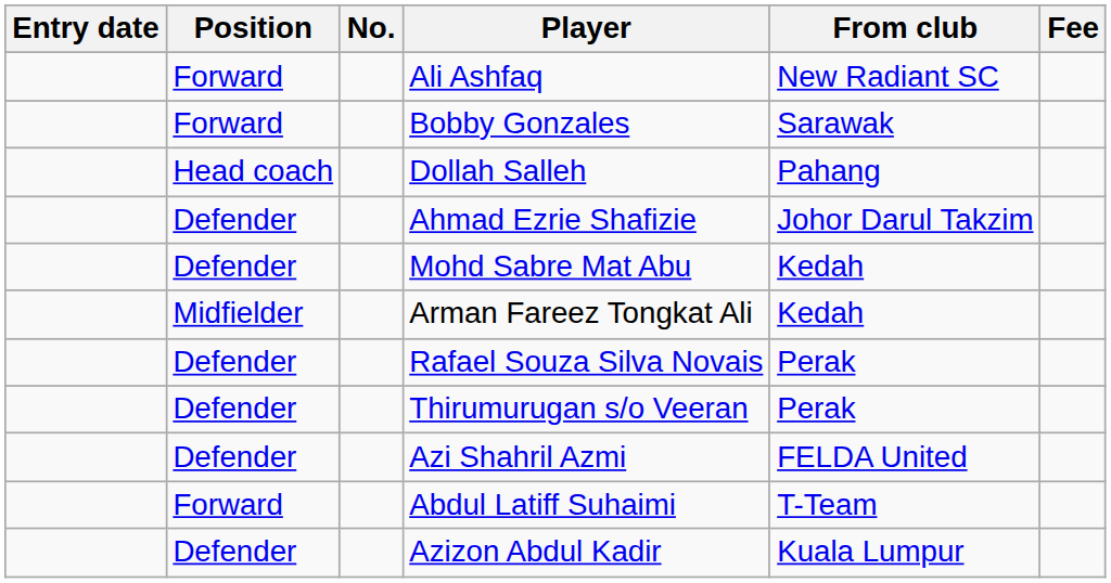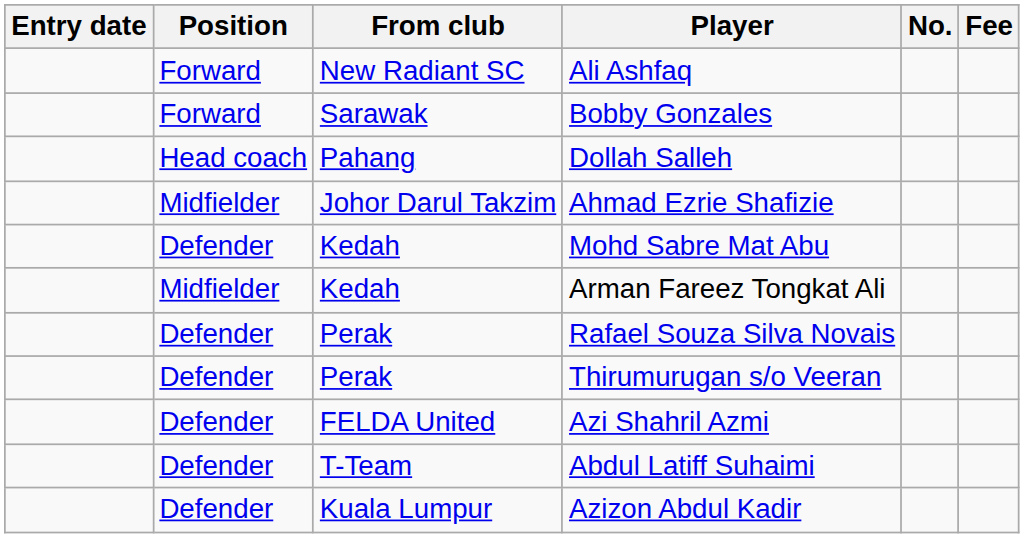 <table class="wikitable sortable">
 <tr>
 <th>Entry date</th>
 <th>Position</th>
+<th>From club</th>
+<th>Player</th>
 <th>No.</th>
-<th>Player</th>
-<th>From club</th>
 <th>Fee</th>
 </tr>
 <tr>
 <td></td>
 <td align="left"><a href='#'>Forward</a></td>
+<td align="left"> <a href='#'>New Radiant SC</a></td>
+<td align="left"> <a href='#'>Ali Ashfaq</a></td>
 <td align="center"></td>
-<td align="left"> <a href='#'>Ali Ashfaq</a></td>
-<td align="left"> <a href='#'>New Radiant SC</a></td>
 <td align=right></td>
 </tr>
 <tr>
 <td></td>
 <td align="left"><a href='#'>Forward</a></td>
+<td align="left"> <a href='#'>Sarawak</a></td>
+<td align="left"> <a href='#'>Bobby Gonzales</a></td>
 <td align="center"></td>
-<td align="left"> <a href='#'>Bobby Gonzales</a></td>
-<td align="left"> <a href='#'>Sarawak</a></td>
 <td align=right></td>
 </tr>
 <tr>
 <td></td>
 <td align="left"><a href='#'>Head coach</a></td>
+<td align="left"> <a href='#'>Pahang</a></td>
+<td align="left"> <a href='#'>Dollah Salleh</a></td>
 <td align="center"></td>
-<td align="left"> <a href='#'>Dollah Salleh</a></td>
-<td align="left"> <a href='#'>Pahang</a></td>
+<td align=right></td>
+</tr>
+<tr>
+<td></td>
+<td align="left"><a href='#'>Midfielder</a></td>
+<td align="left"> <a href='#'>Johor Darul Takzim</a></td>
+<td align="left"> <a href='#'>Ahmad Ezrie Shafizie</a></td>
+<td align="center"></td>
 <td align=right></td>
 </tr>
 <tr>
 <td></td>
 <td align="left"><a href='#'>Defender</a></td>
+<td align="left"> <a href='#'>Kedah</a></td>
+<td align="left"> <a href='#'>Mohd Sabre Mat Abu</a></td>
 <td align="center"></td>
-<td align="left"> <a href='#'>Ahmad Ezrie Shafizie</a></td>
-<td align="left"> <a href='#'>Johor Darul Takzim</a></td>
+<td align=right></td>
+</tr>
+<tr>
+<td></td>
+<td align="left"><a href='#'>Midfielder</a></td>
+<td align="left"> <a href='#'>Kedah</a></td>
+<td align="left"> Arman Fareez Tongkat Ali</td>
+<td align="center"></td>
 <td align=right></td>
 </tr>
 <tr>
 <td></td>
 <td align="left"><a href='#'>Defender</a></td>
+<td align="left"> <a href='#'>Perak</a></td>
+<td align="left"> <a href='#'>Rafael Souza Silva Novais</a></td>
 <td align="center"></td>
-<td align="left"> <a href='#'>Mohd Sabre Mat Abu</a></td>
-<td align="left"> <a href='#'>Kedah</a></td>
-<td align=right></td>
-</tr>
-<tr>
-<td></td>
-<td align="left"><a href='#'>Midfielder</a></td>
-<td align="center"></td>
-<td align="left"> Arman Fareez Tongkat Ali</td>
-<td align="left"> <a href='#'>Kedah</a></td>
 <td align=right></td>
 </tr>
 <tr>
 <td></td>
 <td align="left"><a href='#'>Defender</a></td>
+<td align="left"> <a href='#'>Perak</a></td>
+<td align="left"> <a href='#'>Thirumurugan s/o Veeran</a></td>
 <td align="center"></td>
-<td align="left"> <a href='#'>Rafael Souza Silva Novais</a></td>
-<td align="left"> <a href='#'>Perak</a></td>
 <td align=right></td>
 </tr>
 <tr>
 <td></td>
 <td align="left"><a href='#'>Defender</a></td>
+<td align="left"> <a href='#'>FELDA United</a></td>
+<td align="left"> <a href='#'>Azi Shahril Azmi</a></td>
 <td align="center"></td>
-<td align="left"> <a href='#'>Thirumurugan s/o Veeran</a></td>
-<td align="left"> <a href='#'>Perak</a></td>
 <td align=right></td>
 </tr>
 <tr>
 <td></td>
 <td align="left"><a href='#'>Defender</a></td>
+<td align="left"> <a href='#'>T-Team</a></td>
+<td align="left"> <a href='#'>Abdul Latiff Suhaimi</a></td>
 <td align="center"></td>
-<td align="left"> <a href='#'>Azi Shahril Azmi</a></td>
-<td align="left"> <a href='#'>FELDA United</a></td>
-<td align=right></td>
-</tr>
-<tr>
-<td></td>
-<td align="left"><a href='#'>Forward</a></td>
-<td align="center"></td>
-<td align="left"> <a href='#'>Abdul Latiff Suhaimi</a></td>
-<td align="left"> <a href='#'>T-Team</a></td>
 <td align=right></td>
 </tr>
 <tr>
 <td></td>
 <td align="left"><a href='#'>Defender</a></td>
+<td align="left"> <a href='#'>Kuala Lumpur</a></td>
+<td align="left"> <a href='#'>Azizon Abdul Kadir</a></td>
 <td align="center"></td>
-<td align="left"> <a href='#'>Azizon Abdul Kadir</a></td>
-<td align="left"> <a href='#'>Kuala Lumpur</a></td>
 <td align=right></td>
 </tr>
 </table>
